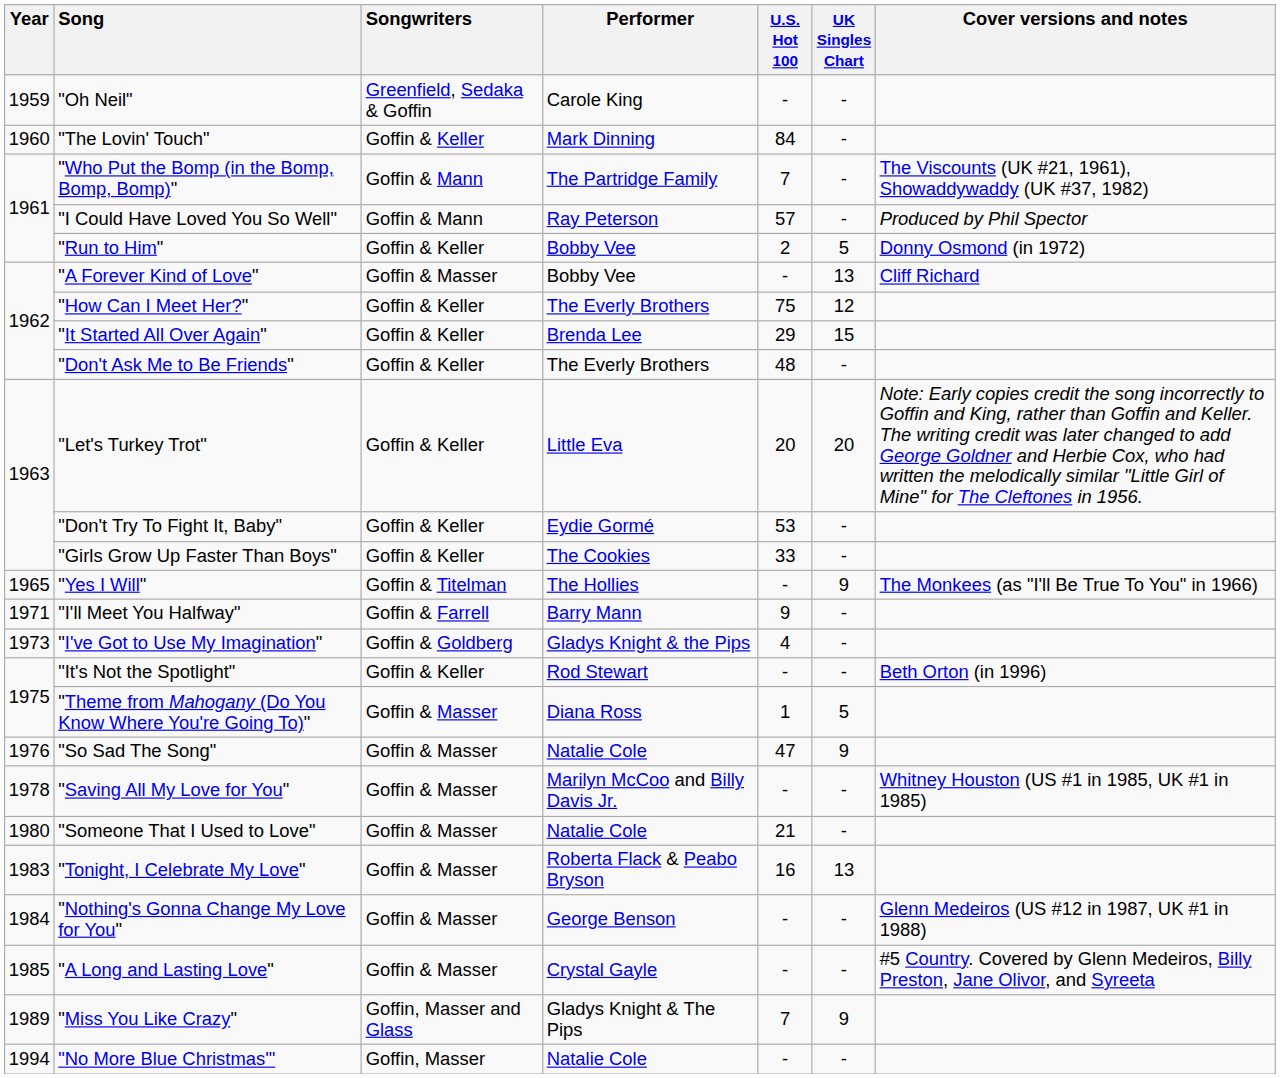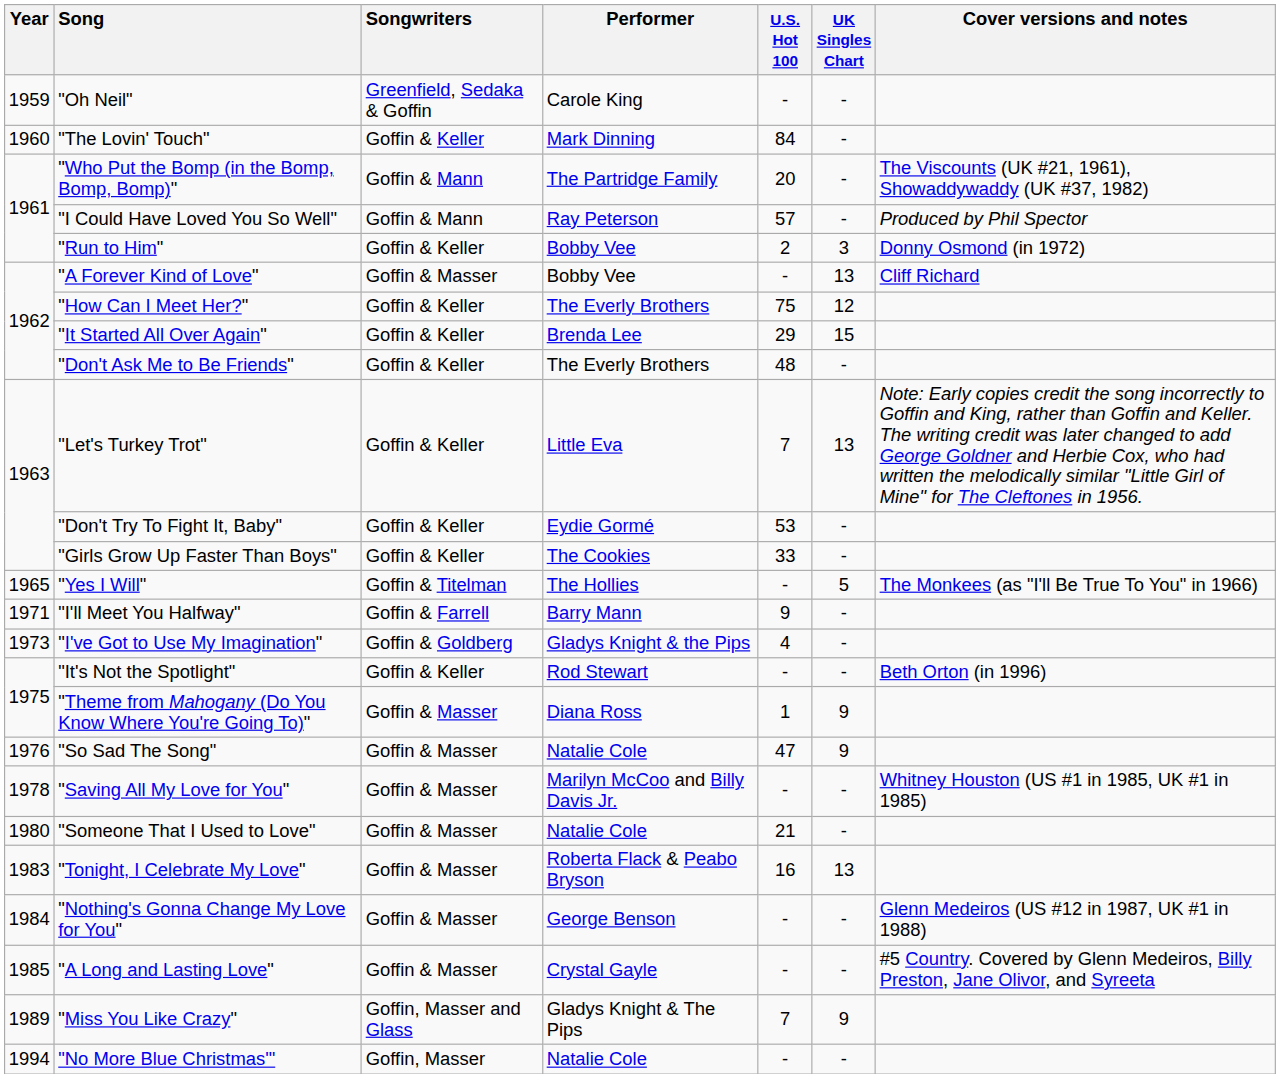 <table class="wikitable">
 <tr>
 <th style="vertical-align:top; text-align:center; width:30px;">Year</th>
 <th style="vertical-align:top; text-align:left; width:260px;">Song</th>
 <th style="vertical-align:top; text-align:left; width:150px;">Songwriters</th>
 <th style="vertical-align:top; text-align:center; width:180px;">Performer</th>
 <th style="vertical-align:top; text-align:center; width:40px;"><small><a href='#'>U.S. Hot 100</a></small></th>
 <th style="vertical-align:top; text-align:center; width:40px;"><small><a href='#'>UK Singles Chart</a></small></th>
 <th style="vertical-align:top; text-align:center; width:340px;">Cover versions and notes</th>
 </tr>
 <tr>
 <td>1959</td>
 <td>"Oh Neil"</td>
 <td><a href='#'>Greenfield</a>, <a href='#'>Sedaka</a> & Goffin</td>
 <td>Carole King</td>
 <td style="text-align:center;">-</td>
 <td style="text-align:center;">-</td>
 <td></td>
 </tr>
 <tr>
 <td>1960</td>
 <td>"The Lovin' Touch"</td>
 <td>Goffin & <a href='#'>Keller</a></td>
 <td><a href='#'>Mark Dinning</a></td>
 <td style="text-align:center;">84</td>
 <td style="text-align:center;">-</td>
 <td></td>
 </tr>
 <tr>
 <td rowspan="3">1961</td>
 <td>"<a href='#'>Who Put the Bomp (in the Bomp, Bomp, Bomp)</a>"</td>
 <td>Goffin & <a href='#'>Mann</a></td>
 <td><a href='#'>The Partridge Family</a></td>
-<td style="text-align:center;">7</td>
+<td style="text-align:center;">20</td>
 <td style="text-align:center;">-</td>
 <td><a href='#'>The Viscounts</a> (UK #21, 1961), <a href='#'>Showaddywaddy</a> (UK #37, 1982)</td>
 </tr>
 <tr>
 <td>"I Could Have Loved You So Well"</td>
 <td>Goffin & Mann</td>
 <td><a href='#'>Ray Peterson</a></td>
 <td style="text-align:center;">57</td>
 <td style="text-align:center;">-</td>
 <td><em>Produced by Phil Spector</em></td>
 </tr>
 <tr>
 <td>"<a href='#'>Run to Him</a>"</td>
 <td>Goffin & Keller</td>
 <td><a href='#'>Bobby Vee</a></td>
 <td style="text-align:center;">2</td>
-<td style="text-align:center;">5</td>
+<td style="text-align:center;">3</td>
 <td><a href='#'>Donny Osmond</a> (in 1972)</td>
 </tr>
 <tr>
 <td rowspan="4">1962</td>
 <td>"<a href='#'>A Forever Kind of Love</a>"</td>
 <td>Goffin & Masser</td>
 <td>Bobby Vee</td>
 <td style="text-align:center;">-</td>
 <td style="text-align:center;">13</td>
 <td><a href='#'>Cliff Richard</a></td>
 </tr>
 <tr>
 <td>"<a href='#'>How Can I Meet Her?</a>"</td>
 <td>Goffin & Keller</td>
 <td><a href='#'>The Everly Brothers</a></td>
 <td style="text-align:center;">75</td>
 <td style="text-align:center;">12</td>
 <td></td>
 </tr>
 <tr>
 <td>"<a href='#'>It Started All Over Again</a>"</td>
 <td>Goffin & Keller</td>
 <td><a href='#'>Brenda Lee</a></td>
 <td style="text-align:center;">29</td>
 <td style="text-align:center;">15</td>
 <td></td>
 </tr>
 <tr>
 <td>"<a href='#'>Don't Ask Me to Be Friends</a>"</td>
 <td>Goffin & Keller</td>
 <td>The Everly Brothers</td>
 <td style="text-align:center;">48</td>
 <td style="text-align:center;">-</td>
 <td></td>
 </tr>
 <tr>
 <td rowspan="3">1963</td>
 <td>"Let's Turkey Trot"</td>
 <td>Goffin & Keller</td>
 <td><a href='#'>Little Eva</a></td>
-<td style="text-align:center;">20</td>
-<td style="text-align:center;">20</td>
+<td style="text-align:center;">7</td>
+<td style="text-align:center;">13</td>
 <td><em>Note: Early copies credit the song incorrectly to Goffin and King, rather than Goffin and Keller.  The writing credit was later changed to add <a href='#'>George Goldner</a> and Herbie Cox, who had written the melodically similar "Little Girl of Mine" for <a href='#'>The Cleftones</a> in 1956.</em></td>
 </tr>
 <tr>
 <td>"Don't Try To Fight It, Baby"</td>
 <td>Goffin & Keller</td>
 <td><a href='#'>Eydie Gormé</a></td>
 <td style="text-align:center;">53</td>
 <td style="text-align:center;">-</td>
 <td></td>
 </tr>
 <tr>
 <td>"Girls Grow Up Faster Than Boys"</td>
 <td>Goffin & Keller</td>
 <td><a href='#'>The Cookies</a></td>
 <td style="text-align:center;">33</td>
 <td style="text-align:center;">-</td>
 <td></td>
 </tr>
 <tr>
 <td>1965</td>
 <td>"<a href='#'>Yes I Will</a>"</td>
 <td>Goffin & <a href='#'>Titelman</a></td>
 <td><a href='#'>The Hollies</a></td>
 <td style="text-align:center;">-</td>
-<td style="text-align:center;">9</td>
+<td style="text-align:center;">5</td>
 <td><a href='#'>The Monkees</a> (as "I'll Be True To You" in 1966)</td>
 </tr>
 <tr>
 <td>1971</td>
 <td>"I'll Meet You Halfway"</td>
 <td>Goffin & <a href='#'>Farrell</a></td>
 <td><a href='#'>Barry Mann</a></td>
 <td style="text-align:center;">9</td>
 <td style="text-align:center;">-</td>
 <td></td>
 </tr>
 <tr>
 <td>1973</td>
 <td>"<a href='#'>I've Got to Use My Imagination</a>"</td>
 <td>Goffin & <a href='#'>Goldberg</a></td>
 <td><a href='#'>Gladys Knight & the Pips</a></td>
 <td style="text-align:center;">4</td>
 <td style="text-align:center;">-</td>
 <td></td>
 </tr>
 <tr>
 <td rowspan="2">1975</td>
 <td>"It's Not the Spotlight"</td>
 <td>Goffin & Keller</td>
 <td><a href='#'>Rod Stewart</a></td>
 <td style="text-align:center;">-</td>
 <td style="text-align:center;">-</td>
 <td><a href='#'>Beth Orton</a> (in 1996)</td>
 </tr>
 <tr>
 <td>"<a href='#'>Theme from <em>Mahogany</em> (Do You Know Where You're Going To)</a>"</td>
 <td>Goffin & <a href='#'>Masser</a></td>
 <td><a href='#'>Diana Ross</a></td>
 <td style="text-align:center;">1</td>
-<td style="text-align:center;">5</td>
+<td style="text-align:center;">9</td>
 <td></td>
 </tr>
 <tr>
 <td>1976</td>
 <td>"So Sad The Song"</td>
 <td>Goffin & Masser</td>
 <td><a href='#'>Natalie Cole</a></td>
 <td style="text-align:center;">47</td>
 <td style="text-align:center;">9</td>
 <td></td>
 </tr>
 <tr>
 <td>1978</td>
 <td>"<a href='#'>Saving All My Love for You</a>"</td>
 <td>Goffin & Masser</td>
 <td><a href='#'>Marilyn McCoo</a> and <a href='#'>Billy Davis Jr.</a></td>
 <td style="text-align:center;">-</td>
 <td style="text-align:center;">-</td>
 <td><a href='#'>Whitney Houston</a> (US #1 in 1985, UK #1 in 1985)</td>
 </tr>
 <tr>
 <td>1980</td>
 <td>"Someone That I Used to Love"</td>
 <td>Goffin & Masser</td>
 <td><a href='#'>Natalie Cole</a></td>
 <td style="text-align:center;">21</td>
 <td style="text-align:center;">-</td>
 <td></td>
 </tr>
 <tr>
 <td>1983</td>
 <td>"<a href='#'>Tonight, I Celebrate My Love</a>"</td>
 <td>Goffin & Masser</td>
 <td><a href='#'>Roberta Flack</a> & <a href='#'>Peabo Bryson</a></td>
 <td style="text-align:center;">16</td>
 <td style="text-align:center;">13</td>
 <td></td>
 </tr>
 <tr>
 <td>1984</td>
 <td>"<a href='#'>Nothing's Gonna Change My Love for You</a>"</td>
 <td>Goffin & Masser</td>
 <td><a href='#'>George Benson</a></td>
 <td style="text-align:center;">-</td>
 <td style="text-align:center;">-</td>
 <td><a href='#'>Glenn Medeiros</a> (US #12 in 1987, UK #1 in 1988)</td>
 </tr>
 <tr>
 <td>1985</td>
 <td>"<a href='#'>A Long and Lasting Love</a>"</td>
 <td>Goffin & Masser</td>
 <td><a href='#'>Crystal Gayle</a></td>
 <td style="text-align:center;">-</td>
 <td style="text-align:center;">-</td>
 <td>#5 <a href='#'>Country</a>.  Covered by Glenn Medeiros, <a href='#'>Billy Preston</a>, <a href='#'>Jane Olivor</a>, and <a href='#'>Syreeta</a></td>
 </tr>
 <tr>
 <td>1989</td>
 <td>"<a href='#'>Miss You Like Crazy</a>"</td>
 <td>Goffin, Masser and <a href='#'>Glass</a></td>
 <td>Gladys Knight & The Pips</td>
 <td style="text-align:center;">7</td>
 <td style="text-align:center;">9</td>
 <td></td>
 </tr>
 <tr>
 <td>1994</td>
 <td><a href='#'>"No More Blue Christmas'"</a></td>
 <td>Goffin, Masser</td>
 <td><a href='#'>Natalie Cole</a></td>
 <td style="text-align:center;">-</td>
 <td style="text-align:center;">-</td>
 <td></td>
 </tr>
 </table>
